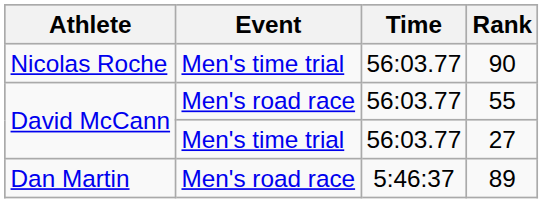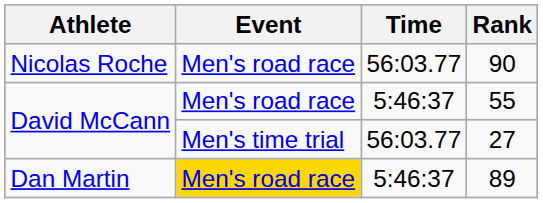 <table class="wikitable" style="font-size:90%;">
 <tr>
 <th>Athlete</th>
 <th>Event</th>
 <th>Time</th>
 <th>Rank</th>
 </tr>
 <tr align=center>
 <td align=left><a href='#'>Nicolas Roche</a></td>
-<td align=left><a href='#'>Men's time trial</a></td>
+<td align=left><a href='#'>Men's road race</a></td>
 <td>56:03.77</td>
 <td>90</td>
 </tr>
 <tr align=center>
 <td rowspan=2 align=left><a href='#'>David McCann</a></td>
 <td align=left><a href='#'>Men's road race</a></td>
-<td>56:03.77</td>
+<td>5:46:37</td>
 <td>55</td>
 </tr>
 <tr align=center>
 <td align=left><a href='#'>Men's time trial</a></td>
 <td>56:03.77</td>
 <td>27</td>
 </tr>
 <tr align=center>
 <td align=left><a href='#'>Dan Martin</a></td>
-<td align=left><a href='#'>Men's road race</a></td>
+<td align=left style="background: gold;"><a href='#'>Men's road race</a></td>
 <td>5:46:37</td>
 <td>89</td>
 </tr>
 </table>
